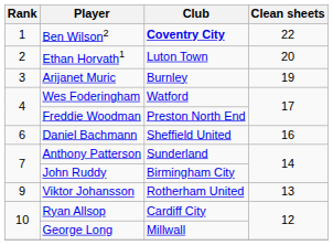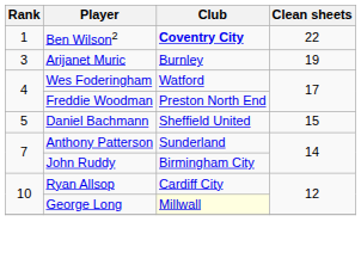 <table class="wikitable" style="text-align:center">
 <tr>
 <th>Rank</th>
 <th>Player</th>
 <th>Club</th>
 <th>Clean sheets</th>
 </tr>
 <tr>
 <td rowspan="1">1</td>
 <td align="left"> <a href='#'>Ben Wilson</a><sup>2</sup></td>
 <td align="left"><strong><a href='#'>Coventry City</a></strong></td>
 <td rowspan="1">22</td>
-</tr>
-<tr>
-<td rowspan="1">2</td>
-<td align="left"> <a href='#'>Ethan Horvath</a><sup>1</sup></td>
-<td align="left"><a href='#'>Luton Town</a></td>
-<td rowspan="1">20</td>
 </tr>
 <tr>
 <td rowspan="1">3</td>
 <td align="left"> <a href='#'>Arijanet Muric</a></td>
 <td align="left"><a href='#'>Burnley</a></td>
 <td rowspan="1">19</td>
 </tr>
 <tr>
 <td rowspan="2">4</td>
 <td align="left"> <a href='#'>Wes Foderingham</a></td>
 <td align="left"><a href='#'>Watford</a></td>
 <td rowspan="2">17</td>
 </tr>
 <tr>
 <td align="left"> <a href='#'>Freddie Woodman</a></td>
 <td align="left"><a href='#'>Preston North End</a></td>
 </tr>
 <tr>
-<td rowspan="1">6</td>
+<td rowspan="1">5</td>
 <td align="left"> <a href='#'>Daniel Bachmann</a></td>
 <td align="left"><a href='#'>Sheffield United</a></td>
-<td rowspan="1">16</td>
+<td rowspan="1">15</td>
 </tr>
 <tr>
 <td rowspan="2">7</td>
 <td align="left"> <a href='#'>Anthony Patterson</a></td>
 <td align="left"><a href='#'>Sunderland</a></td>
 <td rowspan="2">14</td>
 </tr>
 <tr>
 <td align="left"> <a href='#'>John Ruddy</a></td>
 <td align="left"><a href='#'>Birmingham City</a></td>
 </tr>
 <tr>
-<td rowspan="1">9</td>
-<td align="left"> <a href='#'>Viktor Johansson</a></td>
-<td align="left"><a href='#'>Rotherham United</a></td>
-<td rowspan="1">13</td>
-</tr>
-<tr>
 <td rowspan="2">10</td>
 <td align="left"> <a href='#'>Ryan Allsop</a></td>
 <td align="left"><a href='#'>Cardiff City</a></td>
 <td rowspan="2">12</td>
 </tr>
 <tr>
 <td align="left"> <a href='#'>George Long</a></td>
-<td align="left"><a href='#'>Millwall</a></td>
+<td align="left" style="background: lightyellow;"><a href='#'>Millwall</a></td>
 </tr>
 <tr>
 </tr>
 </table>
